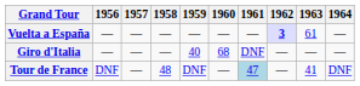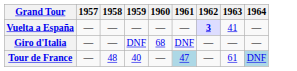 <table class="wikitable plainrowheaders">
 <tr>
 <th scope="col"><a href='#'>Grand Tour</a></th>
-<th scope="col">1956</th>
 <th scope="col">1957</th>
 <th scope="col">1958</th>
 <th scope="col">1959</th>
 <th scope="col">1960</th>
 <th scope="col">1961</th>
 <th scope="col">1962</th>
 <th scope="col">1963</th>
 <th scope="col">1964</th>
 </tr>
 <tr style="text-align:center;">
 <th scope="row"> <a href='#'>Vuelta a España</a></th>
 <td>—</td>
 <td>—</td>
 <td>—</td>
 <td>—</td>
 <td>—</td>
-<td>—</td>
 <td style="text-align:center; background:#ddf;"><a href='#'><strong>3</strong></a></td>
-<td style="text-align:center;"><a href='#'>61</a></td>
+<td style="text-align:center;"><a href='#'>41</a></td>
 <td>—</td>
 </tr>
 <tr style="text-align:center;">
 <th scope="row"> <a href='#'>Giro d'Italia</a></th>
 <td>—</td>
 <td>—</td>
-<td>—</td>
-<td style="text-align:center;"><a href='#'>40</a></td>
+<td style="text-align:center;"><a href='#'>DNF</a></td>
 <td style="text-align:center;"><a href='#'>68</a></td>
 <td style="text-align:center;"><a href='#'>DNF</a></td>
 <td>—</td>
 <td>—</td>
 <td>—</td>
 </tr>
 <tr style="text-align:center;">
 <th scope="row"> <a href='#'>Tour de France</a></th>
-<td style="text-align:center;"><a href='#'>DNF</a></td>
 <td>—</td>
 <td style="text-align:center;"><a href='#'>48</a></td>
-<td style="text-align:center;"><a href='#'>DNF</a></td>
+<td style="text-align:center;"><a href='#'>40</a></td>
 <td>—</td>
 <td style="background: lightblue; text-align:center;"><a href='#'>47</a></td>
 <td>—</td>
-<td style="text-align:center;"><a href='#'>41</a></td>
-<td style="text-align:center;"><a href='#'>DNF</a></td>
+<td style="text-align:center;"><a href='#'>61</a></td>
+<td style="background: lightblue; text-align:center;"><a href='#'>DNF</a></td>
 </tr>
 </table>
